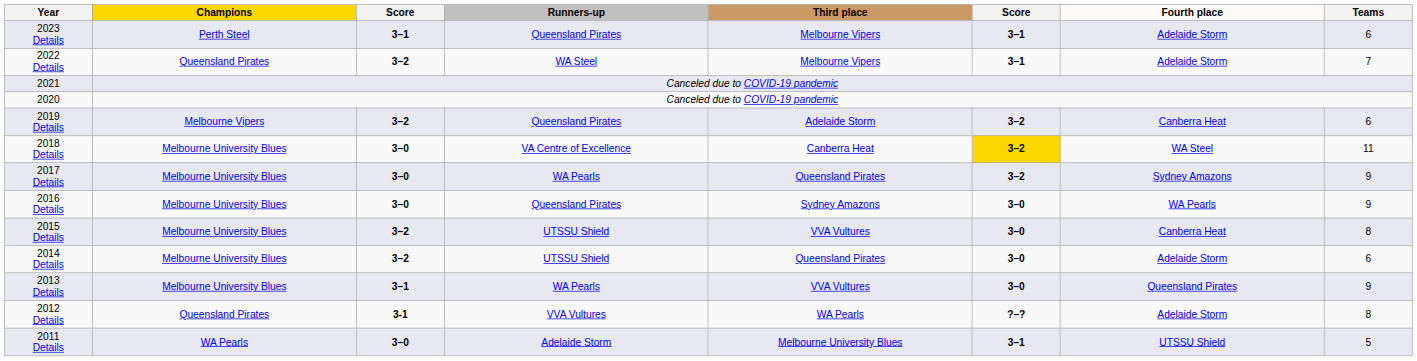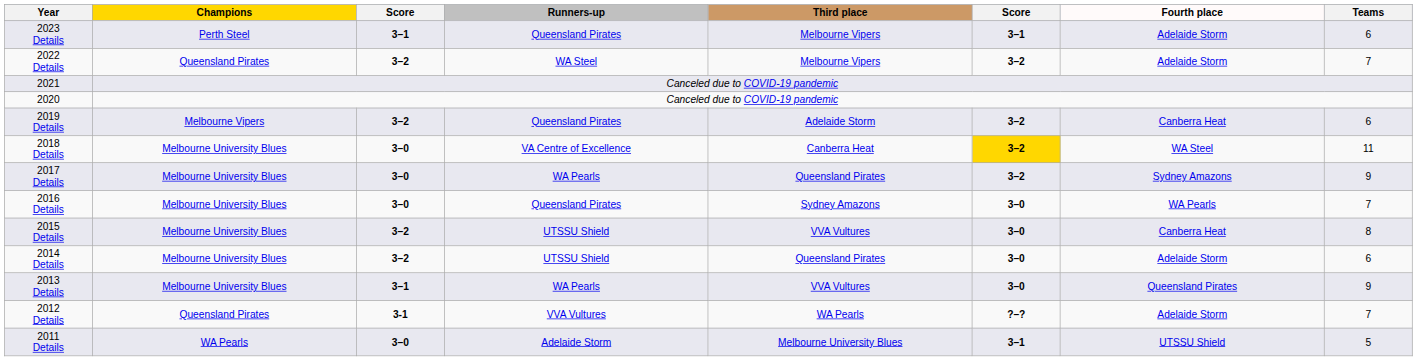 <table class="wikitable" style="font-size:90%; width:100%; text-align:center;">
 <tr bgcolor=#c1d8ff>
 <th width=5%>Year</th>
 <th width=15% style="background:gold">Champions</th>
 <th width=5%>Score</th>
 <th width=15% style="background:silver">Runners-up</th>
 <th width=15% style="background:#c96">Third place</th>
 <th width=5%>Score</th>
 <th width=15% style="background:snow">Fourth place</th>
 <th width=5%>Teams</th>
 </tr>
 <tr bgcolor=#e8e8f0>
 <td>2023<br><a href='#'>Details</a></td>
 <td><a href='#'>Perth Steel</a></td>
 <td><strong>3–1</strong></td>
 <td><a href='#'>Queensland Pirates</a></td>
 <td><a href='#'>Melbourne Vipers</a></td>
 <td><strong>3–1</strong></td>
 <td><a href='#'>Adelaide Storm</a></td>
 <td>6</td>
 </tr>
 <tr>
 <td>2022<br><a href='#'>Details</a></td>
 <td><a href='#'>Queensland Pirates</a></td>
 <td><strong>3–2</strong></td>
 <td><a href='#'>WA Steel</a></td>
 <td><a href='#'>Melbourne Vipers</a></td>
-<td><strong>3–1</strong></td>
+<td><strong>3–2</strong></td>
 <td><a href='#'>Adelaide Storm</a></td>
 <td>7</td>
 </tr>
 <tr bgcolor=#e8e8f0>
 <td>2021</td>
 <td colspan=9><em>Canceled due to <a href='#'>COVID-19 pandemic</a></em></td>
 </tr>
 <tr>
 <td>2020</td>
 <td colspan=9><em>Canceled due to <a href='#'>COVID-19 pandemic</a></em></td>
 </tr>
 <tr bgcolor=#e8e8f0>
 <td>2019<br><a href='#'>Details</a></td>
 <td><a href='#'>Melbourne Vipers</a></td>
 <td><strong>3–2</strong></td>
 <td><a href='#'>Queensland Pirates</a></td>
 <td><a href='#'>Adelaide Storm</a></td>
 <td><strong>3–2</strong></td>
 <td><a href='#'>Canberra Heat</a></td>
 <td>6</td>
 </tr>
 <tr>
 <td>2018<br><a href='#'>Details</a></td>
 <td><a href='#'>Melbourne University Blues</a></td>
 <td><strong>3–0</strong></td>
 <td><a href='#'>VA Centre of Excellence</a></td>
 <td><a href='#'>Canberra Heat</a></td>
 <td style="background: gold;"><strong>3–2</strong></td>
 <td><a href='#'>WA Steel</a></td>
 <td>11</td>
 </tr>
 <tr bgcolor=#e8e8f0>
 <td>2017<br><a href='#'>Details</a></td>
 <td><a href='#'>Melbourne University Blues</a></td>
 <td><strong>3–0</strong></td>
 <td><a href='#'>WA Pearls</a></td>
 <td><a href='#'>Queensland Pirates</a></td>
 <td><strong>3–2</strong></td>
 <td><a href='#'>Sydney Amazons</a></td>
 <td>9</td>
 </tr>
 <tr>
 <td>2016<br><a href='#'>Details</a></td>
 <td><a href='#'>Melbourne University Blues</a></td>
 <td><strong>3–0</strong></td>
 <td><a href='#'>Queensland Pirates</a></td>
 <td><a href='#'>Sydney Amazons</a></td>
 <td><strong>3–0</strong></td>
 <td><a href='#'>WA Pearls</a></td>
-<td>9</td>
+<td>7</td>
 </tr>
 <tr bgcolor=#e8e8f0>
 <td>2015<br><a href='#'>Details</a></td>
 <td><a href='#'>Melbourne University Blues</a></td>
 <td><strong>3–2</strong></td>
 <td><a href='#'>UTSSU Shield</a></td>
 <td><a href='#'>VVA Vultures</a></td>
 <td><strong>3–0</strong></td>
 <td><a href='#'>Canberra Heat</a></td>
 <td>8</td>
 </tr>
 <tr>
 <td>2014<br><a href='#'>Details</a></td>
 <td><a href='#'>Melbourne University Blues</a></td>
 <td><strong>3–2</strong></td>
 <td><a href='#'>UTSSU Shield</a></td>
 <td><a href='#'>Queensland Pirates</a></td>
 <td><strong>3–0</strong></td>
 <td><a href='#'>Adelaide Storm</a></td>
 <td>6</td>
 </tr>
 <tr bgcolor=#e8e8f0>
 <td>2013<br><a href='#'>Details</a></td>
 <td><a href='#'>Melbourne University Blues</a></td>
 <td><strong>3–1</strong></td>
 <td><a href='#'>WA Pearls</a></td>
 <td><a href='#'>VVA Vultures</a></td>
 <td><strong>3–0</strong></td>
 <td><a href='#'>Queensland Pirates</a></td>
 <td>9</td>
 </tr>
 <tr>
 <td>2012<br><a href='#'>Details</a></td>
 <td><a href='#'>Queensland Pirates</a></td>
 <td><strong>3-1</strong></td>
 <td><a href='#'>VVA Vultures</a></td>
 <td><a href='#'>WA Pearls</a></td>
 <td><strong>?–?</strong></td>
 <td><a href='#'>Adelaide Storm</a></td>
-<td>8</td>
+<td>7</td>
 </tr>
 <tr bgcolor=#e8e8f0>
 <td>2011<br><a href='#'>Details</a></td>
 <td><a href='#'>WA Pearls</a></td>
 <td><strong>3–0</strong></td>
 <td><a href='#'>Adelaide Storm</a></td>
 <td><a href='#'>Melbourne University Blues</a></td>
 <td><strong>3–1</strong></td>
 <td><a href='#'>UTSSU Shield</a></td>
 <td>5</td>
 </tr>
 </table>
